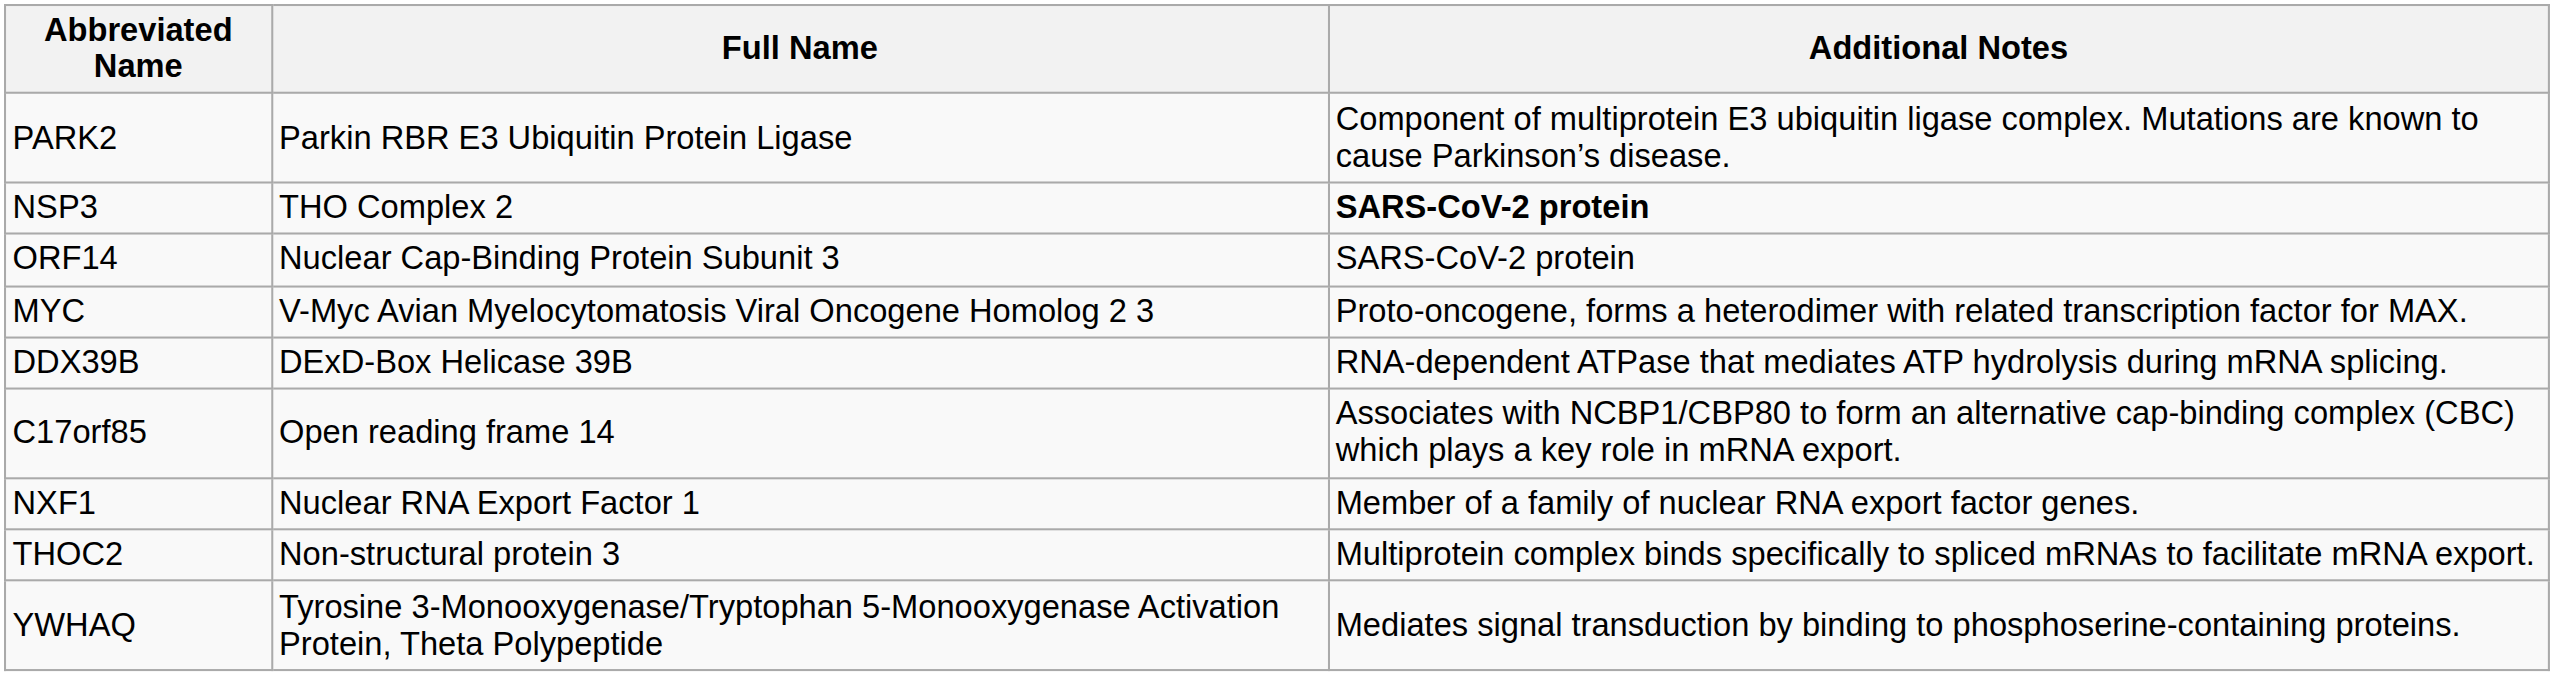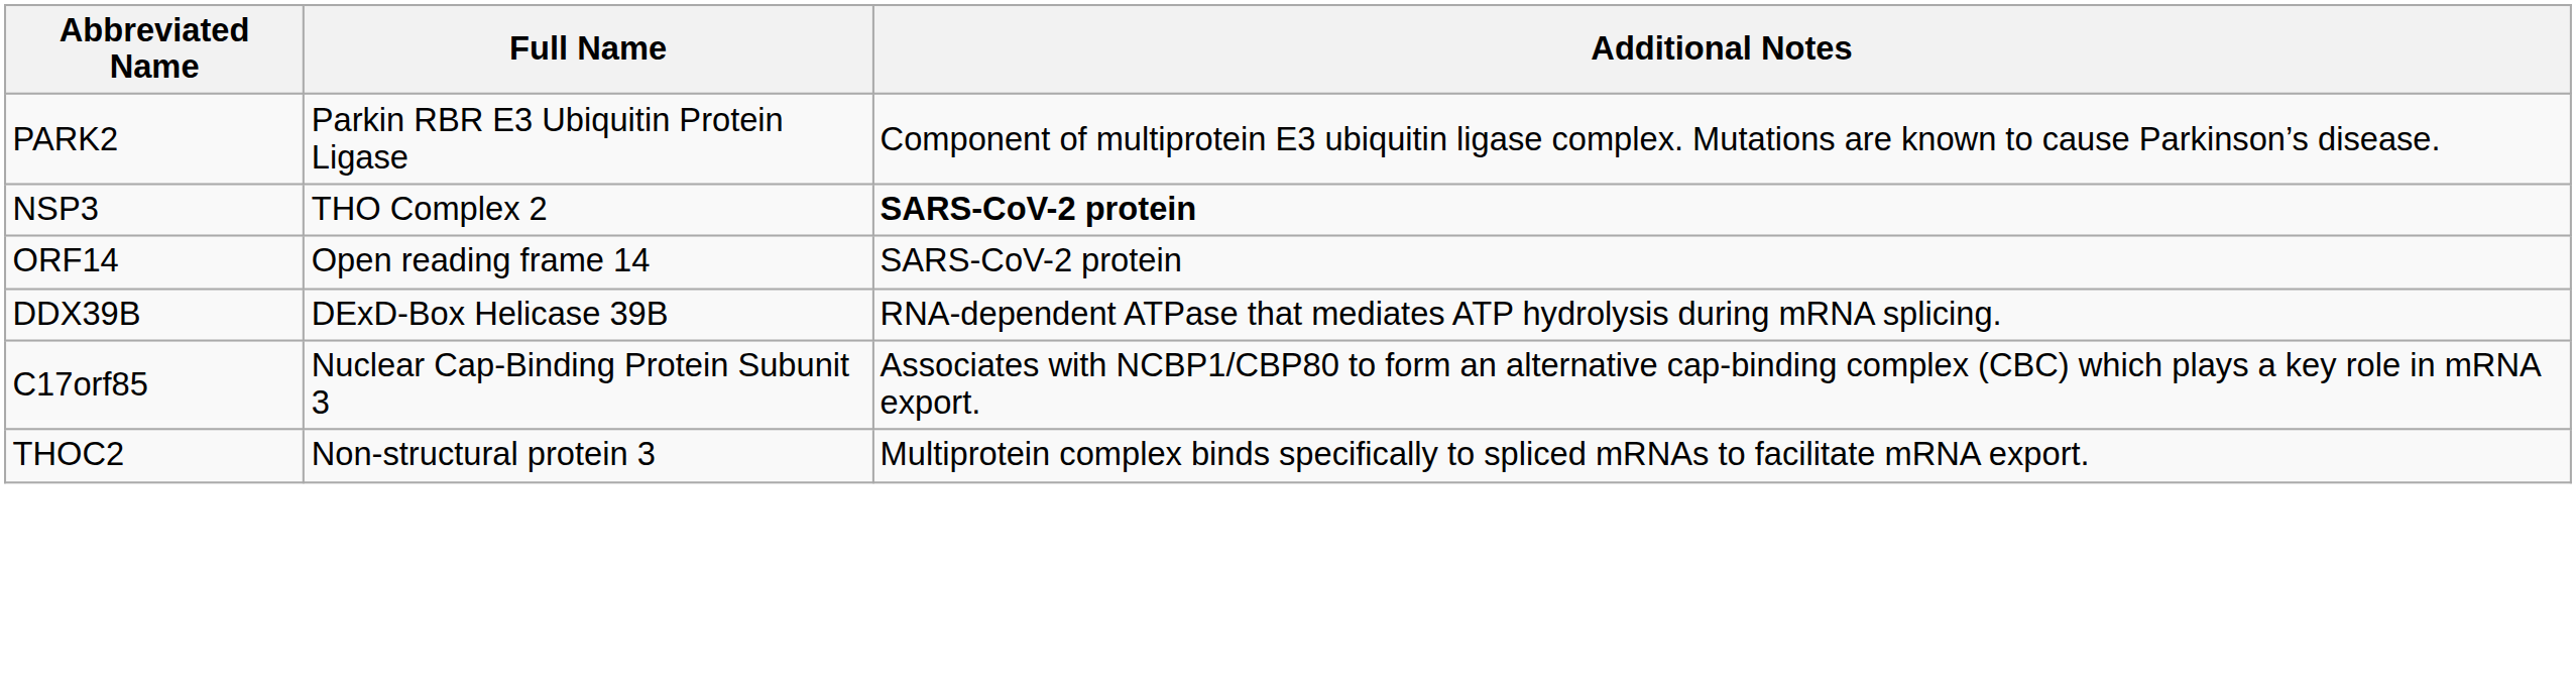 <table class="wikitable">
 <tr>
 <th>Abbreviated Name</th>
 <th>Full Name</th>
 <th>Additional Notes</th>
 </tr>
 <tr>
 <td>PARK2</td>
 <td>Parkin RBR E3 Ubiquitin Protein Ligase</td>
 <td>Component of multiprotein E3 ubiquitin ligase complex. Mutations are known to cause Parkinson’s disease.</td>
 </tr>
 <tr>
 <td>NSP3</td>
 <td>THO Complex 2</td>
 <td><strong>SARS-CoV-2 protein</strong></td>
 </tr>
 <tr>
 <td>ORF14</td>
-<td>Nuclear Cap-Binding Protein Subunit 3</td>
+<td>Open reading frame 14</td>
 <td>SARS-CoV-2 protein</td>
-</tr>
-<tr>
-<td>MYC</td>
-<td>V-Myc Avian Myelocytomatosis Viral Oncogene Homolog 2 3</td>
-<td>Proto-oncogene, forms a heterodimer with related transcription factor for MAX.</td>
 </tr>
 <tr>
 <td>DDX39B</td>
 <td>DExD-Box Helicase 39B</td>
 <td>RNA-dependent ATPase that mediates ATP hydrolysis during mRNA splicing.</td>
 </tr>
 <tr>
 <td>C17orf85</td>
-<td>Open reading frame 14</td>
+<td>Nuclear Cap-Binding Protein Subunit 3</td>
 <td>Associates with NCBP1/CBP80 to form an alternative cap-binding complex (CBC) which plays a key role in mRNA export.</td>
-</tr>
-<tr>
-<td>NXF1</td>
-<td>Nuclear RNA Export Factor 1</td>
-<td>Member of a family of nuclear RNA export factor genes.</td>
 </tr>
 <tr>
 <td>THOC2</td>
 <td>Non-structural protein 3</td>
 <td>Multiprotein complex binds specifically to spliced mRNAs to facilitate mRNA export.</td>
 </tr>
-<tr>
-<td>YWHAQ</td>
-<td>Tyrosine 3-Monooxygenase/Tryptophan 5-Monooxygenase Activation Protein, Theta Polypeptide</td>
-<td>Mediates signal transduction by binding to phosphoserine-containing proteins.</td>
-</tr>
 </table>
